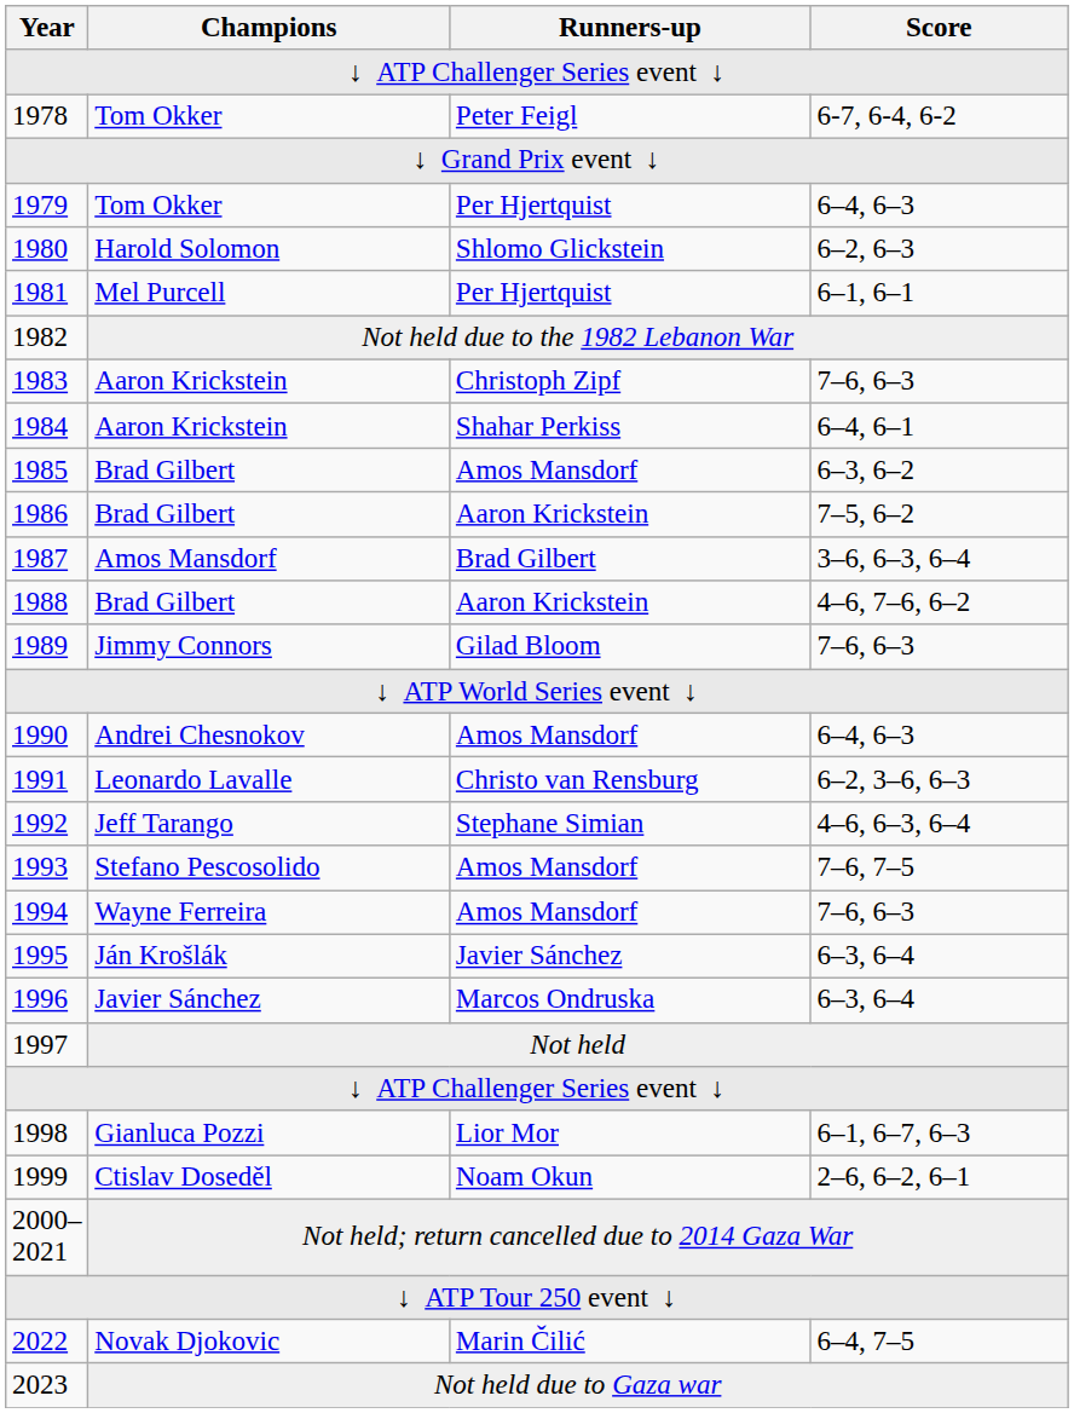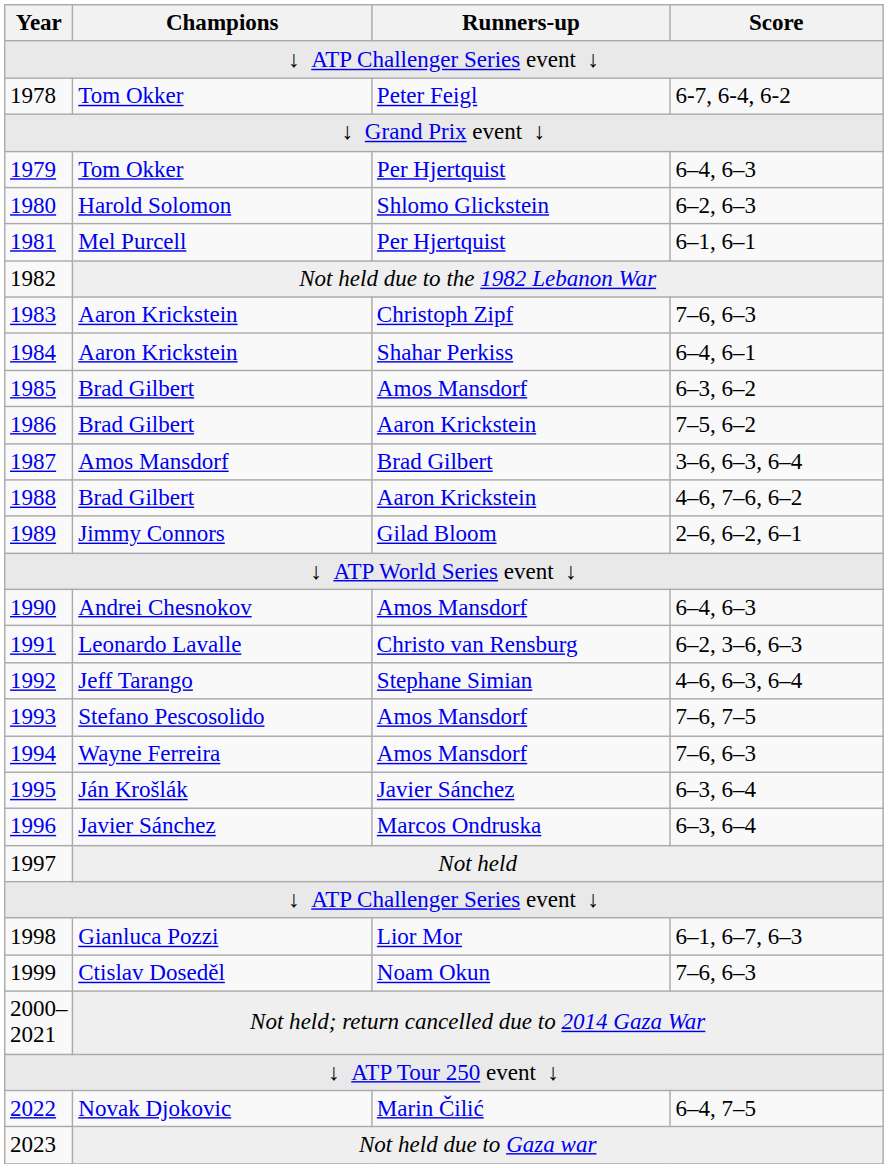 <table class=wikitable>
 <tr>
 <th style="width:40px">Year</th>
 <th style="width:200px">Champions</th>
 <th style="width:200px">Runners-up</th>
 <th style="width:140px" class="unsortable">Score</th>
 </tr>
 <tr>
 <td colspan="4" align="center" bgcolor=#e9e9e9>↓  <a href='#'>ATP Challenger Series</a> event  ↓</td>
 </tr>
 <tr>
 <td>1978</td>
 <td> <a href='#'>Tom Okker</a></td>
 <td> <a href='#'>Peter Feigl</a></td>
 <td>6-7, 6-4, 6-2</td>
 </tr>
 <tr>
 <td colspan="4" align="center" bgcolor=#e9e9e9>↓  <a href='#'>Grand Prix</a> event  ↓</td>
 </tr>
 <tr>
 <td><a href='#'>1979</a></td>
 <td> <a href='#'>Tom Okker</a></td>
 <td> <a href='#'>Per Hjertquist</a></td>
 <td>6–4, 6–3</td>
 </tr>
 <tr>
 <td><a href='#'>1980</a></td>
 <td> <a href='#'>Harold Solomon</a></td>
 <td> <a href='#'>Shlomo Glickstein</a></td>
 <td>6–2, 6–3</td>
 </tr>
 <tr>
 <td><a href='#'>1981</a></td>
 <td> <a href='#'>Mel Purcell</a></td>
 <td> <a href='#'>Per Hjertquist</a></td>
 <td>6–1, 6–1</td>
 </tr>
 <tr>
 <td>1982</td>
 <td colspan=3 align=center style="background:#efefef"><em>Not held due to the <a href='#'>1982 Lebanon War</a></em></td>
 </tr>
 <tr>
 <td><a href='#'>1983</a></td>
 <td> <a href='#'>Aaron Krickstein</a></td>
 <td> <a href='#'>Christoph Zipf</a></td>
 <td>7–6, 6–3</td>
 </tr>
 <tr>
 <td><a href='#'>1984</a></td>
 <td> <a href='#'>Aaron Krickstein</a></td>
 <td> <a href='#'>Shahar Perkiss</a></td>
 <td>6–4, 6–1</td>
 </tr>
 <tr>
 <td><a href='#'>1985</a></td>
 <td> <a href='#'>Brad Gilbert</a></td>
 <td> <a href='#'>Amos Mansdorf</a></td>
 <td>6–3, 6–2</td>
 </tr>
 <tr>
 <td><a href='#'>1986</a></td>
 <td> <a href='#'>Brad Gilbert</a></td>
 <td> <a href='#'>Aaron Krickstein</a></td>
 <td>7–5, 6–2</td>
 </tr>
 <tr>
 <td><a href='#'>1987</a></td>
 <td> <a href='#'>Amos Mansdorf</a></td>
 <td> <a href='#'>Brad Gilbert</a></td>
 <td>3–6, 6–3, 6–4</td>
 </tr>
 <tr>
 <td><a href='#'>1988</a></td>
 <td> <a href='#'>Brad Gilbert</a></td>
 <td> <a href='#'>Aaron Krickstein</a></td>
 <td>4–6, 7–6, 6–2</td>
 </tr>
 <tr>
 <td><a href='#'>1989</a></td>
 <td> <a href='#'>Jimmy Connors</a></td>
 <td> <a href='#'>Gilad Bloom</a></td>
-<td>7–6, 6–3</td>
+<td>2–6, 6–2, 6–1</td>
 </tr>
 <tr>
 <td colspan="4" align="center" bgcolor=#e9e9e9>↓  <a href='#'>ATP World Series</a> event  ↓</td>
 </tr>
 <tr>
 <td><a href='#'>1990</a></td>
 <td> <a href='#'>Andrei Chesnokov</a></td>
 <td> <a href='#'>Amos Mansdorf</a></td>
 <td>6–4, 6–3</td>
 </tr>
 <tr>
 <td><a href='#'>1991</a></td>
 <td> <a href='#'>Leonardo Lavalle</a></td>
 <td> <a href='#'>Christo van Rensburg</a></td>
 <td>6–2, 3–6, 6–3</td>
 </tr>
 <tr>
 <td><a href='#'>1992</a></td>
 <td> <a href='#'>Jeff Tarango</a></td>
 <td> <a href='#'>Stephane Simian</a></td>
 <td>4–6, 6–3, 6–4</td>
 </tr>
 <tr>
 <td><a href='#'>1993</a></td>
 <td> <a href='#'>Stefano Pescosolido</a></td>
 <td> <a href='#'>Amos Mansdorf</a></td>
 <td>7–6, 7–5</td>
 </tr>
 <tr>
 <td><a href='#'>1994</a></td>
 <td> <a href='#'>Wayne Ferreira</a></td>
 <td> <a href='#'>Amos Mansdorf</a></td>
 <td>7–6, 6–3</td>
 </tr>
 <tr>
 <td><a href='#'>1995</a></td>
 <td> <a href='#'>Ján Krošlák</a></td>
 <td> <a href='#'>Javier Sánchez</a></td>
 <td>6–3, 6–4</td>
 </tr>
 <tr>
 <td><a href='#'>1996</a></td>
 <td> <a href='#'>Javier Sánchez</a></td>
 <td> <a href='#'>Marcos Ondruska</a></td>
 <td>6–3, 6–4</td>
 </tr>
 <tr>
 <td>1997</td>
 <td colspan=3 align=center style="background:#efefef"><em>Not held</em></td>
 </tr>
 <tr>
 <td colspan="4" align="center" bgcolor=#e9e9e9>↓  <a href='#'>ATP Challenger Series</a> event  ↓</td>
 </tr>
 <tr>
 <td>1998</td>
 <td> <a href='#'>Gianluca Pozzi</a></td>
 <td> <a href='#'>Lior Mor</a></td>
 <td>6–1, 6–7, 6–3</td>
 </tr>
 <tr>
 <td>1999</td>
 <td> <a href='#'>Ctislav Doseděl</a></td>
 <td> <a href='#'>Noam Okun</a></td>
-<td>2–6, 6–2, 6–1</td>
+<td>7–6, 6–3</td>
 </tr>
 <tr>
 <td>2000–2021</td>
 <td colspan=3 align=center style="background:#efefef"><em>Not held; return cancelled due to <a href='#'>2014 Gaza War</a></em></td>
 </tr>
 <tr>
 <td colspan="4" align="center" bgcolor=#e9e9e9>↓  <a href='#'>ATP Tour 250</a> event  ↓</td>
 </tr>
 <tr>
 <td><a href='#'>2022</a></td>
 <td> <a href='#'>Novak Djokovic</a></td>
 <td> <a href='#'>Marin Čilić</a></td>
 <td>6–4, 7–5</td>
 </tr>
 <tr>
 <td>2023</td>
 <td colspan="3" align="center" style="background:#efefef"><em>Not held due to <a href='#'>Gaza war</a></em></td>
 </tr>
 </table>
